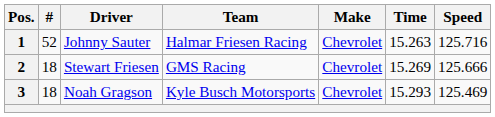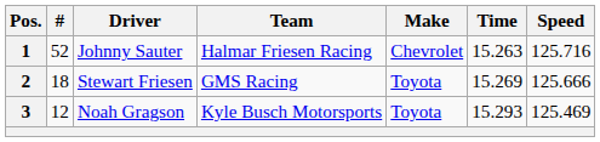 <table class="wikitable" style="font-size: 95%;">
 <tr>
 <th>Pos.</th>
 <th>#</th>
 <th>Driver</th>
 <th>Team</th>
 <th>Make</th>
 <th>Time</th>
 <th>Speed</th>
 </tr>
 <tr>
 <th>1</th>
 <td>52</td>
 <td><a href='#'>Johnny Sauter</a></td>
 <td><a href='#'>Halmar Friesen Racing</a></td>
 <td><a href='#'>Chevrolet</a></td>
 <td>15.263</td>
 <td>125.716</td>
 </tr>
 <tr>
 <th>2</th>
 <td>18</td>
 <td><a href='#'>Stewart Friesen</a></td>
 <td><a href='#'>GMS Racing</a></td>
-<td><a href='#'>Chevrolet</a></td>
+<td><a href='#'>Toyota</a></td>
 <td>15.269</td>
 <td>125.666</td>
 </tr>
 <tr>
 <th>3</th>
-<td>18</td>
+<td>12</td>
 <td><a href='#'>Noah Gragson</a></td>
 <td><a href='#'>Kyle Busch Motorsports</a></td>
-<td><a href='#'>Chevrolet</a></td>
+<td><a href='#'>Toyota</a></td>
 <td>15.293</td>
 <td>125.469</td>
 </tr>
 <tr>
 <th colspan="7"></th>
 </tr>
 </table>
